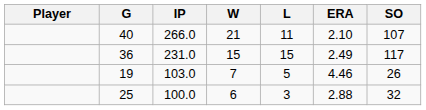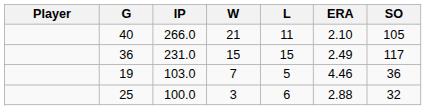 <table class="wikitable sortable">
 <tr>
 <th bgcolor="#DDDDFF" width="16%">Player</th>
 <th bgcolor="#DDDDFF" width="9%">G</th>
 <th bgcolor="#DDDDFF" width="9%">IP</th>
 <th bgcolor="#DDDDFF" width="9%">W</th>
 <th bgcolor="#DDDDFF" width="9%">L</th>
 <th bgcolor="#DDDDFF" width="9%">ERA</th>
 <th bgcolor="#DDDDFF" width="9%">SO</th>
 </tr>
 <tr align="center">
 <td></td>
 <td>40</td>
 <td>266.0</td>
 <td>21</td>
 <td>11</td>
 <td>2.10</td>
-<td>107</td>
+<td>105</td>
 </tr>
 <tr align="center">
 <td></td>
 <td>36</td>
 <td>231.0</td>
 <td>15</td>
 <td>15</td>
 <td>2.49</td>
 <td>117</td>
 </tr>
 <tr align="center">
 <td></td>
 <td>19</td>
 <td>103.0</td>
 <td>7</td>
 <td>5</td>
 <td>4.46</td>
-<td>26</td>
+<td>36</td>
 </tr>
 <tr align="center">
 <td></td>
 <td>25</td>
 <td>100.0</td>
+<td>3</td>
 <td>6</td>
-<td>3</td>
 <td>2.88</td>
 <td>32</td>
 </tr>
 </table>
